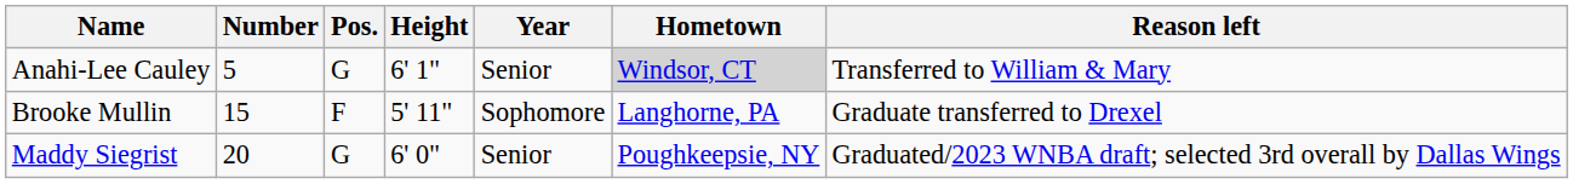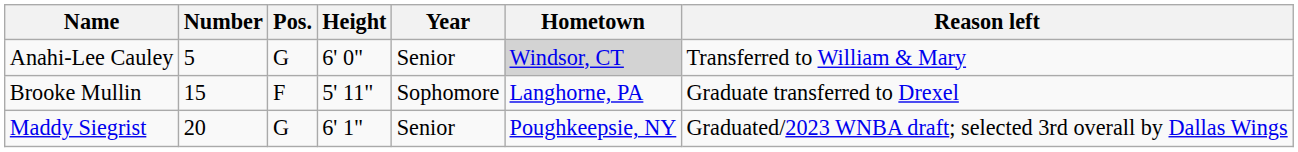 <table class="wikitable sortable" border="1">
 <tr>
 <th>Name</th>
 <th>Number</th>
 <th>Pos.</th>
 <th>Height</th>
 <th>Year</th>
 <th>Hometown</th>
 <th class="unsortable">Reason left</th>
 </tr>
 <tr>
 <td>Anahi-Lee Cauley</td>
 <td>5</td>
 <td>G</td>
-<td>6' 1"</td>
+<td>6' 0"</td>
 <td>Senior</td>
 <td style="background: lightgrey;"><a href='#'>Windsor, CT</a></td>
 <td>Transferred to <a href='#'>William & Mary</a></td>
 </tr>
 <tr>
 <td>Brooke Mullin</td>
 <td>15</td>
 <td>F</td>
 <td>5' 11"</td>
 <td>Sophomore</td>
 <td><a href='#'>Langhorne, PA</a></td>
 <td>Graduate transferred to <a href='#'>Drexel</a></td>
 </tr>
 <tr>
 <td><a href='#'>Maddy Siegrist</a></td>
 <td>20</td>
 <td>G</td>
-<td>6' 0"</td>
+<td>6' 1"</td>
 <td>Senior</td>
 <td><a href='#'>Poughkeepsie, NY</a></td>
 <td>Graduated/<a href='#'>2023 WNBA draft</a>; selected 3rd overall by <a href='#'>Dallas Wings</a></td>
 </tr>
 </table>
